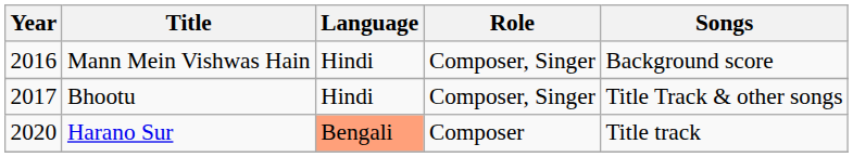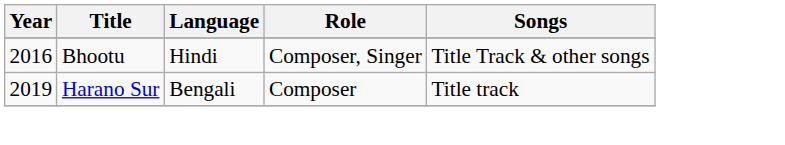 <table class="wikitable sortable">
 <tr>
 <th>Year</th>
 <th>Title</th>
 <th>Language</th>
 <th>Role</th>
 <th>Songs</th>
 </tr>
 <tr>
-<td>2016</td>
-<td>Mann Mein Vishwas Hain</td>
-<td>Hindi</td>
-<td>Composer, Singer</td>
-<td>Background score</td>
 </tr>
 <tr>
-</tr>
-<tr>
-<td>2017</td>
+<td>2016</td>
 <td>Bhootu</td>
 <td>Hindi</td>
 <td>Composer, Singer</td>
 <td>Title Track & other songs</td>
 </tr>
 <tr>
-<td>2020</td>
+<td>2019</td>
 <td><a href='#'>Harano Sur</a></td>
-<td style="background: lightsalmon;">Bengali</td>
+<td>Bengali</td>
 <td>Composer</td>
 <td>Title track</td>
 </tr>
 <tr>
 </tr>
 </table>
